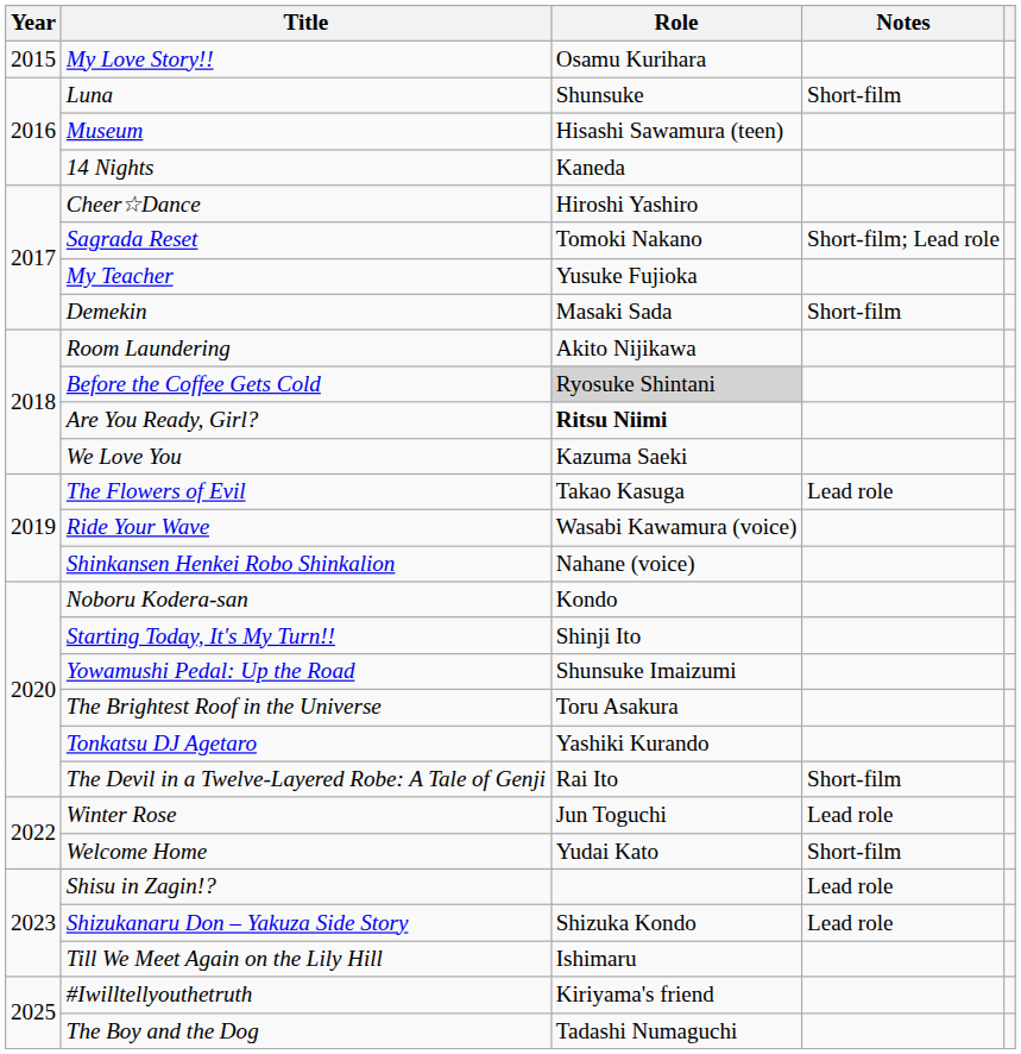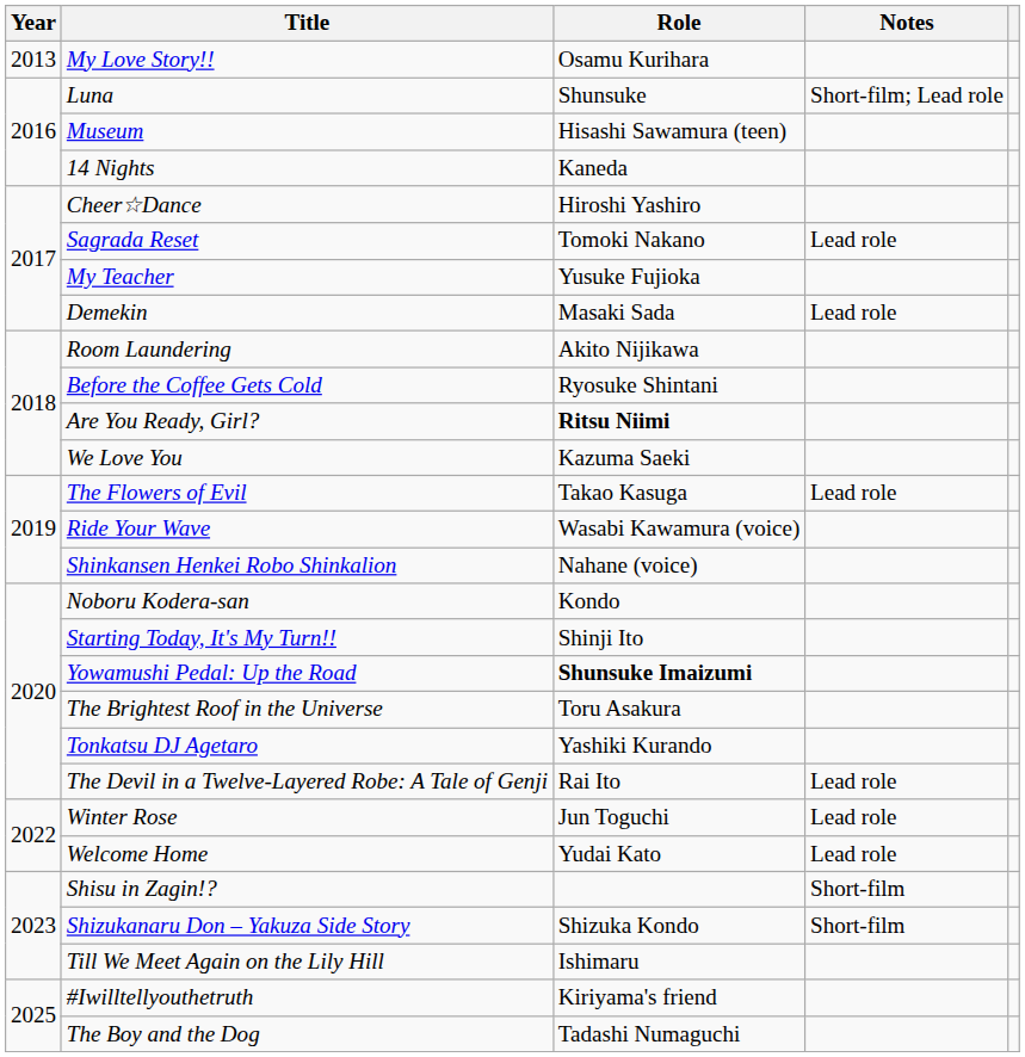 <table class="wikitable sortable">
 <tr>
 <th>Year</th>
 <th>Title</th>
 <th>Role</th>
 <th class="unsortable">Notes</th>
 <th class="unsortable"></th>
 </tr>
 <tr>
-<td>2015</td>
+<td>2013</td>
 <td><em><a href='#'>My Love Story!!</a></em></td>
 <td>Osamu Kurihara</td>
 <td></td>
 <td></td>
 </tr>
 <tr>
 <td rowspan="3">2016</td>
 <td><em>Luna</em></td>
 <td>Shunsuke</td>
-<td>Short-film</td>
+<td>Short-film; Lead role</td>
 <td></td>
 </tr>
 <tr>
 <td><em><a href='#'>Museum</a></em></td>
 <td>Hisashi Sawamura (teen)</td>
 <td></td>
 <td></td>
 </tr>
 <tr>
 <td><em>14 Nights</em></td>
 <td>Kaneda</td>
 <td></td>
 <td></td>
 </tr>
 <tr>
 <td rowspan="4">2017</td>
 <td><em>Cheer☆Dance</em></td>
 <td>Hiroshi Yashiro</td>
 <td></td>
 <td></td>
 </tr>
 <tr>
 <td><em><a href='#'>Sagrada Reset</a></em></td>
 <td>Tomoki Nakano</td>
-<td>Short-film; Lead role</td>
+<td>Lead role</td>
 <td></td>
 </tr>
 <tr>
 <td><em><a href='#'>My Teacher</a></em></td>
 <td>Yusuke Fujioka</td>
 <td></td>
 <td></td>
 </tr>
 <tr>
 <td><em>Demekin</em></td>
 <td>Masaki Sada</td>
-<td>Short-film</td>
+<td>Lead role</td>
 <td></td>
 </tr>
 <tr>
 <td rowspan="4">2018</td>
 <td><em>Room Laundering</em></td>
 <td>Akito Nijikawa</td>
 <td></td>
 <td></td>
 </tr>
 <tr>
 <td><em><a href='#'>Before the Coffee Gets Cold</a></em></td>
-<td style="background: lightgrey;">Ryosuke Shintani</td>
+<td>Ryosuke Shintani</td>
 <td></td>
 <td></td>
 </tr>
 <tr>
 <td><em>Are You Ready, Girl?</em></td>
 <td><strong>Ritsu Niimi</strong></td>
 <td></td>
 <td></td>
 </tr>
 <tr>
 <td><em>We Love You</em></td>
 <td>Kazuma Saeki</td>
 <td></td>
 <td></td>
 </tr>
 <tr>
 <td rowspan="3">2019</td>
 <td><em><a href='#'>The Flowers of Evil</a></em></td>
 <td>Takao Kasuga</td>
 <td>Lead role</td>
 <td></td>
 </tr>
 <tr>
 <td><em><a href='#'>Ride Your Wave</a></em></td>
 <td>Wasabi Kawamura (voice)</td>
 <td></td>
 <td></td>
 </tr>
 <tr>
 <td><em><a href='#'>Shinkansen Henkei Robo Shinkalion</a></em></td>
 <td>Nahane (voice)</td>
 <td></td>
 <td></td>
 </tr>
 <tr>
 <td rowspan="6">2020</td>
 <td><em>Noboru Kodera-san</em></td>
 <td>Kondo</td>
 <td></td>
 <td></td>
 </tr>
 <tr>
 <td><em><a href='#'>Starting Today, It's My Turn!!</a></em></td>
 <td>Shinji Ito</td>
 <td></td>
 <td></td>
 </tr>
 <tr>
 <td><em><a href='#'>Yowamushi Pedal: Up the Road</a></em></td>
-<td>Shunsuke Imaizumi</td>
+<td><strong>Shunsuke Imaizumi</strong></td>
 <td></td>
 <td></td>
 </tr>
 <tr>
 <td><em>The Brightest Roof in the Universe</em></td>
 <td>Toru Asakura</td>
 <td></td>
 <td></td>
 </tr>
 <tr>
 <td><em><a href='#'>Tonkatsu DJ Agetaro</a></em></td>
 <td>Yashiki Kurando</td>
 <td></td>
 <td></td>
 </tr>
 <tr>
 <td><em>The Devil in a Twelve-Layered Robe: A Tale of Genji</em></td>
 <td>Rai Ito</td>
-<td>Short-film</td>
+<td>Lead role</td>
 <td></td>
 </tr>
 <tr>
 <td rowspan="2">2022</td>
 <td><em>Winter Rose</em></td>
 <td>Jun Toguchi</td>
 <td>Lead role</td>
 <td></td>
 </tr>
 <tr>
 <td><em>Welcome Home</em></td>
 <td>Yudai Kato</td>
-<td>Short-film</td>
+<td>Lead role</td>
 <td></td>
 </tr>
 <tr>
 <td rowspan="3">2023</td>
 <td><em>Shisu in Zagin!?</em></td>
 <td></td>
-<td>Lead role</td>
+<td>Short-film</td>
 <td></td>
 </tr>
 <tr>
 <td><em><a href='#'>Shizukanaru Don – Yakuza Side Story</a></em></td>
 <td>Shizuka Kondo</td>
-<td>Lead role</td>
+<td>Short-film</td>
 <td></td>
 </tr>
 <tr>
 <td><em>Till We Meet Again on the Lily Hill</em></td>
 <td>Ishimaru</td>
 <td></td>
 <td></td>
 </tr>
 <tr>
 <td rowspan="2">2025</td>
 <td><em>#Iwilltellyouthetruth</em></td>
 <td>Kiriyama's friend</td>
 <td></td>
 <td></td>
 </tr>
 <tr>
 <td><em>The Boy and the Dog</em></td>
 <td>Tadashi Numaguchi</td>
 <td></td>
 <td></td>
 </tr>
 <tr>
 </tr>
 </table>
